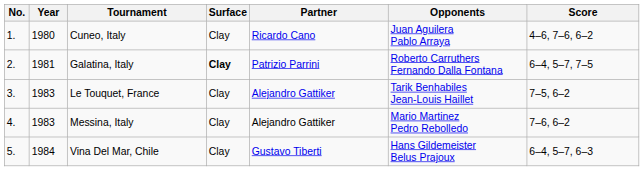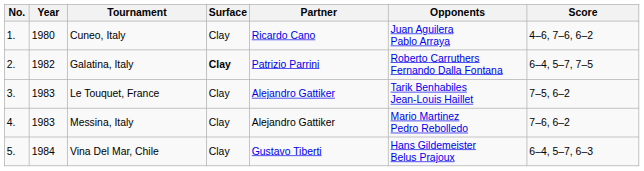 <table class="sortable wikitable" style=font-size:97%>
 <tr>
 <th width=30>No.</th>
 <th width=50>Year</th>
 <th width=200>Tournament</th>
 <th width=50>Surface</th>
 <th width=200>Partner</th>
 <th width=200>Opponents</th>
 <th width=160>Score</th>
 </tr>
 <tr>
 <td>1.</td>
 <td>1980</td>
 <td>Cuneo, Italy</td>
 <td>Clay</td>
 <td> <a href='#'>Ricardo Cano</a></td>
 <td> <a href='#'>Juan Aguilera</a><br> <a href='#'>Pablo Arraya</a></td>
 <td>4–6, 7–6, 6–2</td>
 </tr>
 <tr>
 <td>2.</td>
-<td>1981</td>
+<td>1982</td>
 <td>Galatina, Italy</td>
 <td><strong>Clay</strong></td>
 <td> <a href='#'>Patrizio Parrini</a></td>
 <td> <a href='#'>Roberto Carruthers</a><br> <a href='#'>Fernando Dalla Fontana</a></td>
 <td>6–4, 5–7, 7–5</td>
 </tr>
 <tr>
 <td>3.</td>
 <td>1983</td>
 <td>Le Touquet, France</td>
 <td>Clay</td>
 <td> <a href='#'>Alejandro Gattiker</a></td>
 <td> <a href='#'>Tarik Benhabiles</a><br> <a href='#'>Jean-Louis Haillet</a></td>
 <td>7–5, 6–2</td>
 </tr>
 <tr>
 <td>4.</td>
 <td>1983</td>
 <td>Messina, Italy</td>
 <td>Clay</td>
 <td> Alejandro Gattiker</td>
 <td> <a href='#'>Mario Martinez</a><br> <a href='#'>Pedro Rebolledo</a></td>
 <td>7–6, 6–2</td>
 </tr>
 <tr>
 <td>5.</td>
 <td>1984</td>
 <td>Vina Del Mar, Chile</td>
 <td>Clay</td>
 <td> <a href='#'>Gustavo Tiberti</a></td>
 <td> <a href='#'>Hans Gildemeister</a><br> <a href='#'>Belus Prajoux</a></td>
 <td>6–4, 5–7, 6–3</td>
 </tr>
 </table>
